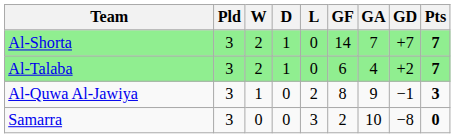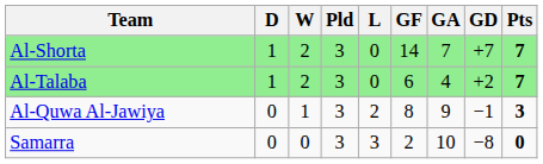 <table class="wikitable" style="text-align: center;">
 <tr>
 <th width="200">Team</th>
+<th width="20">D</th>
+<th width="20">W</th>
 <th width="20">Pld</th>
-<th width="20">W</th>
-<th width="20">D</th>
 <th width="20">L</th>
 <th width="20">GF</th>
 <th width="20">GA</th>
 <th width="20">GD</th>
 <th width="20">Pts</th>
 </tr>
 <tr bgcolor=lightgreen>
 <td style="text-align:left;"><a href='#'>Al-Shorta</a></td>
+<td>1</td>
+<td>2</td>
 <td>3</td>
-<td>2</td>
-<td>1</td>
 <td>0</td>
 <td>14</td>
 <td>7</td>
 <td>+7</td>
 <td><strong>7</strong></td>
 </tr>
 <tr bgcolor=lightgreen>
 <td style="text-align:left;"><a href='#'>Al-Talaba</a></td>
+<td>1</td>
+<td>2</td>
 <td>3</td>
-<td>2</td>
-<td>1</td>
 <td>0</td>
 <td>6</td>
 <td>4</td>
 <td>+2</td>
 <td><strong>7</strong></td>
 </tr>
 <tr>
 <td style="text-align:left;"><a href='#'>Al-Quwa Al-Jawiya</a></td>
+<td>0</td>
+<td>1</td>
 <td>3</td>
-<td>1</td>
-<td>0</td>
 <td>2</td>
 <td>8</td>
 <td>9</td>
 <td>−1</td>
 <td><strong>3</strong></td>
 </tr>
 <tr>
 <td style="text-align:left;"><a href='#'>Samarra</a></td>
-<td>3</td>
 <td>0</td>
 <td>0</td>
+<td>3</td>
 <td>3</td>
 <td>2</td>
 <td>10</td>
 <td>−8</td>
 <td><strong>0</strong></td>
 </tr>
 </table>
